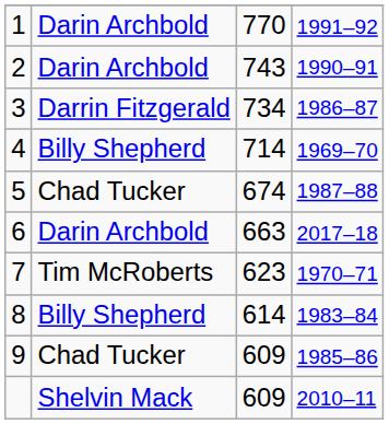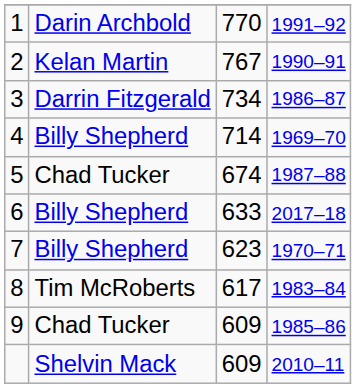 <table class="wikitable">
 <tr>
 </tr>
 <tr>
 <td>1</td>
 <td><a href='#'>Darin Archbold</a></td>
 <td>770</td>
 <td style="font-size:80%;"><a href='#'>1991–92</a></td>
 </tr>
 <tr>
 <td>2</td>
-<td><a href='#'>Darin Archbold</a></td>
-<td>743</td>
+<td><a href='#'>Kelan Martin</a></td>
+<td>767</td>
 <td style="font-size:80%;"><a href='#'>1990–91</a></td>
 </tr>
 <tr>
 <td>3</td>
 <td><a href='#'>Darrin Fitzgerald</a></td>
 <td>734</td>
 <td style="font-size:80%;"><a href='#'>1986–87</a></td>
 </tr>
 <tr>
 <td>4</td>
 <td><a href='#'>Billy Shepherd</a></td>
 <td>714</td>
 <td style="font-size:80%;"><a href='#'>1969–70</a></td>
 </tr>
 <tr>
 <td>5</td>
 <td>Chad Tucker</td>
 <td>674</td>
 <td style="font-size:80%;"><a href='#'>1987–88</a></td>
 </tr>
 <tr>
 <td>6</td>
-<td><a href='#'>Darin Archbold</a></td>
-<td>663</td>
+<td><a href='#'>Billy Shepherd</a></td>
+<td>633</td>
 <td style="font-size:80%;"><a href='#'>2017–18</a></td>
 </tr>
 <tr>
 <td>7</td>
-<td>Tim McRoberts</td>
+<td><a href='#'>Billy Shepherd</a></td>
 <td>623</td>
 <td style="font-size:80%;"><a href='#'>1970–71</a></td>
 </tr>
 <tr>
 <td>8</td>
-<td><a href='#'>Billy Shepherd</a></td>
-<td>614</td>
+<td>Tim McRoberts</td>
+<td>617</td>
 <td style="font-size:80%;"><a href='#'>1983–84</a></td>
 </tr>
 <tr>
 <td>9</td>
 <td>Chad Tucker</td>
 <td>609</td>
 <td style="font-size:80%;"><a href='#'>1985–86</a></td>
 </tr>
 <tr>
 <td></td>
 <td><a href='#'>Shelvin Mack</a></td>
 <td>609</td>
 <td style="font-size:80%;"><a href='#'>2010–11</a></td>
 </tr>
 </table>
